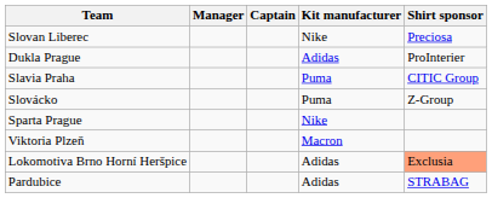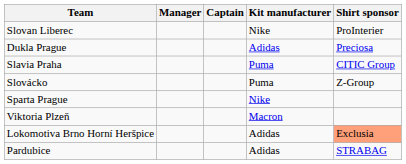 <table class="wikitable sortable" style="text-align: left;">
 <tr>
 <th>Team</th>
 <th>Manager</th>
 <th>Captain</th>
 <th>Kit manufacturer</th>
 <th>Shirt sponsor</th>
 </tr>
 <tr>
 <td>Slovan Liberec</td>
 <td> </td>
 <td> </td>
 <td>Nike</td>
-<td><a href='#'>Preciosa</a></td>
+<td>ProInterier</td>
 </tr>
 <tr>
 <td>Dukla Prague</td>
 <td> </td>
 <td> </td>
 <td><a href='#'>Adidas</a></td>
-<td>ProInterier</td>
+<td><a href='#'>Preciosa</a></td>
 </tr>
 <tr>
 <td>Slavia Praha</td>
 <td> </td>
 <td> </td>
 <td><a href='#'>Puma</a></td>
 <td><a href='#'>CITIC Group</a></td>
 </tr>
 <tr>
 <td>Slovácko</td>
 <td> </td>
 <td> </td>
 <td>Puma</td>
 <td>Z-Group</td>
 </tr>
 <tr>
 <td>Sparta Prague</td>
 <td> </td>
 <td> </td>
 <td><a href='#'>Nike</a></td>
 <td></td>
 </tr>
 <tr>
 <td>Viktoria Plzeň</td>
 <td> </td>
 <td> </td>
 <td><a href='#'>Macron</a></td>
 <td></td>
 </tr>
 <tr>
 <td>Lokomotiva Brno Horní Heršpice</td>
 <td> </td>
 <td> </td>
 <td>Adidas</td>
 <td style="background: lightsalmon;">Exclusia</td>
 </tr>
 <tr>
 <td>Pardubice</td>
 <td> </td>
 <td> </td>
 <td>Adidas</td>
 <td><a href='#'>STRABAG</a></td>
 </tr>
 </table>
